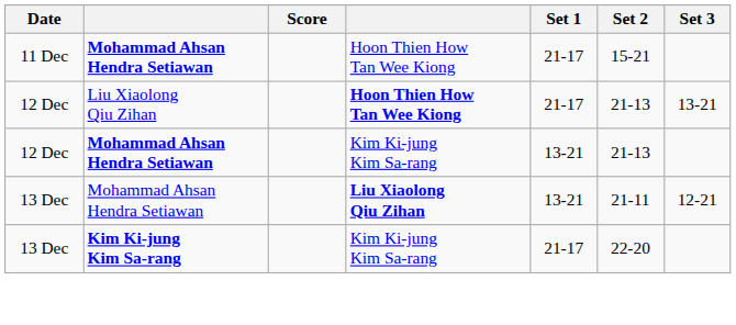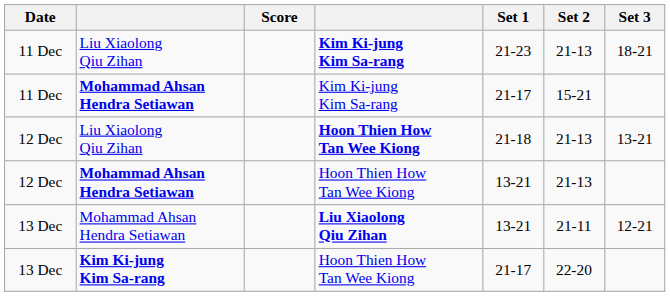 <table class="wikitable" style="text-align: center; font-size:90% ">
 <tr>
 <th width="60">Date</th>
 <th align="right" width="150"></th>
 <th width="60">Score</th>
 <th align="left" width="150"></th>
 <th width="50">Set 1</th>
 <th width="50">Set 2</th>
 <th width="50">Set 3</th>
 </tr>
 <tr>
 <td>11 Dec</td>
+<td align=left> <a href='#'>Liu Xiaolong</a><br> <a href='#'>Qiu Zihan</a></td>
+<td align=center></td>
+<td align=left><strong> <a href='#'>Kim Ki-jung</a><br> <a href='#'>Kim Sa-rang</a></strong></td>
+<td>21-23</td>
+<td>21-13</td>
+<td>18-21</td>
+</tr>
+<tr>
+<td>11 Dec</td>
 <td align=left><strong> <a href='#'>Mohammad Ahsan</a><br> <a href='#'>Hendra Setiawan</a></strong></td>
 <td align=center></td>
-<td align=left> <a href='#'>Hoon Thien How</a><br><a href='#'>Tan Wee Kiong</a></td>
+<td align=left> <a href='#'>Kim Ki-jung</a><br> <a href='#'>Kim Sa-rang</a></td>
 <td>21-17</td>
 <td>15-21</td>
 <td></td>
 </tr>
 <tr>
 <td>12 Dec</td>
 <td align=left> <a href='#'>Liu Xiaolong</a><br> <a href='#'>Qiu Zihan</a></td>
 <td align=center></td>
 <td align=left><strong> <a href='#'>Hoon Thien How</a><br><a href='#'>Tan Wee Kiong</a></strong></td>
-<td>21-17</td>
+<td>21-18</td>
 <td>21-13</td>
 <td>13-21</td>
 </tr>
 <tr>
 <td>12 Dec</td>
 <td align=left><strong> <a href='#'>Mohammad Ahsan</a><br> <a href='#'>Hendra Setiawan</a></strong></td>
 <td align=center></td>
-<td align=left> <a href='#'>Kim Ki-jung</a><br> <a href='#'>Kim Sa-rang</a></td>
+<td align=left> <a href='#'>Hoon Thien How</a><br><a href='#'>Tan Wee Kiong</a></td>
 <td>13-21</td>
 <td>21-13</td>
 <td></td>
 </tr>
 <tr>
 <td>13 Dec</td>
 <td align=left> <a href='#'>Mohammad Ahsan</a><br> <a href='#'>Hendra Setiawan</a></td>
 <td align=center></td>
 <td align=left><strong> <a href='#'>Liu Xiaolong</a><br> <a href='#'>Qiu Zihan</a></strong></td>
 <td>13-21</td>
 <td>21-11</td>
 <td>12-21</td>
 </tr>
 <tr>
 <td>13 Dec</td>
 <td align=left><strong> <a href='#'>Kim Ki-jung</a><br> <a href='#'>Kim Sa-rang</a></strong></td>
 <td align=center></td>
-<td align=left> <a href='#'>Kim Ki-jung</a><br> <a href='#'>Kim Sa-rang</a></td>
+<td align=left> <a href='#'>Hoon Thien How</a><br><a href='#'>Tan Wee Kiong</a></td>
 <td>21-17</td>
 <td>22-20</td>
 <td></td>
 </tr>
 </table>
